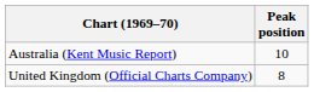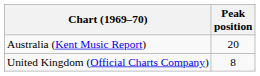 <table class="wikitable">
 <tr>
 <th>Chart (1969–70)</th>
 <th>Peak<br>position</th>
 </tr>
 <tr>
 <td>Australia (<a href='#'>Kent Music Report</a>)</td>
-<td align="center">10</td>
+<td align="center">20</td>
 </tr>
 <tr>
 <td>United Kingdom (<a href='#'>Official Charts Company</a>)</td>
 <td align="center">8</td>
 </tr>
 </table>
